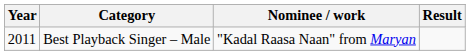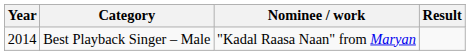 <table class="wikitable">
 <tr>
 <th>Year</th>
 <th>Category</th>
 <th>Nominee / work</th>
 <th>Result</th>
 </tr>
 <tr>
-<td>2011</td>
+<td>2014</td>
 <td>Best Playback Singer – Male</td>
 <td>"Kadal Raasa Naan" from <em><a href='#'>Maryan</a></em></td>
 <td></td>
 </tr>
 </table>
